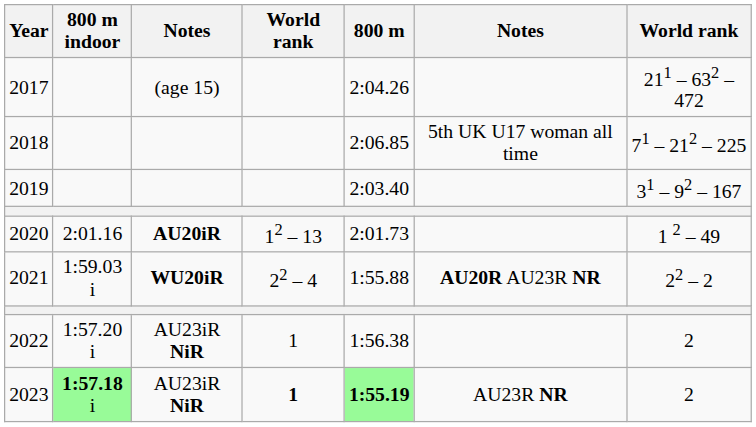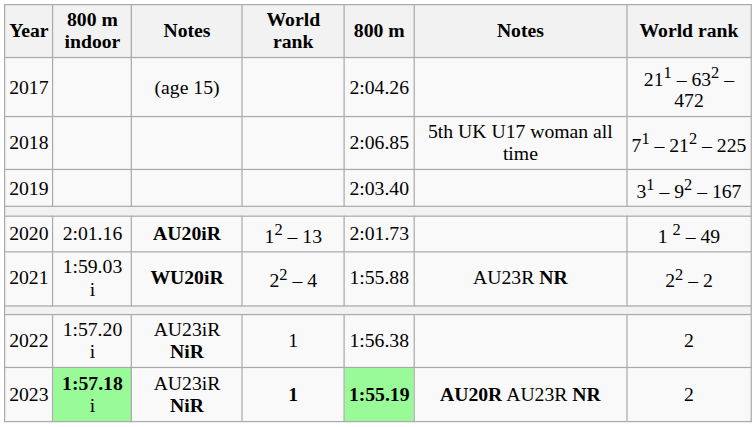 <table class="wikitable sortable" style="text-align:center;">
 <tr>
 <th>Year</th>
 <th>800 m<br>indoor</th>
 <th>Notes</th>
 <th>World rank</th>
 <th>800 m</th>
 <th>Notes</th>
 <th>World rank</th>
 </tr>
 <tr>
 <td>2017</td>
 <td></td>
 <td>(age 15)</td>
 <td></td>
 <td>2:04.26</td>
 <td></td>
 <td>21<sup>1</sup> – 63<sup>2</sup> – 472</td>
 </tr>
 <tr>
 <td>2018</td>
 <td></td>
 <td></td>
 <td></td>
 <td>2:06.85</td>
 <td>5th UK U17 woman all time</td>
 <td>7<sup>1</sup> – 21<sup>2</sup> – 225</td>
 </tr>
 <tr>
 <td>2019</td>
 <td></td>
 <td></td>
 <td></td>
 <td>2:03.40</td>
 <td></td>
 <td>3<sup>1</sup> – 9<sup>2</sup> – 167</td>
 </tr>
 <tr>
 <th colspan=7></th>
 </tr>
 <tr>
 <td>2020</td>
 <td>2:01.16 </td>
 <td><span><strong>AU20iR</strong></span></td>
 <td>1<sup>2</sup> – 13</td>
 <td>2:01.73</td>
 <td></td>
 <td>1 <sup>2</sup> – 49</td>
 </tr>
 <tr>
 <td>2021</td>
 <td>1:59.03 i</td>
 <td><span><strong>WU20iR</strong></span></td>
 <td>2<sup>2</sup> – 4</td>
 <td>1:55.88</td>
-<td><span><strong>AU20R</strong></span> AU23R <span><strong>NR</strong></span></td>
+<td>AU23R <span><strong>NR</strong></span></td>
 <td>2<sup>2</sup> – 2</td>
 </tr>
 <tr>
 <th colspan=7></th>
 </tr>
 <tr>
 <td>2022</td>
 <td>1:57.20 i</td>
 <td>AU23iR <span><strong>NiR</strong></span></td>
 <td>1</td>
 <td>1:56.38</td>
 <td></td>
 <td>2</td>
 </tr>
 <tr>
 <td>2023</td>
 <td bgcolor=#98fb98><strong>1:57.18</strong> i</td>
 <td>AU23iR <span><strong>NiR</strong></span></td>
 <td><strong>1</strong></td>
 <td bgcolor=#98fb98><strong>1:55.19</strong></td>
-<td>AU23R <span><strong>NR</strong></span></td>
+<td><span><strong>AU20R</strong></span> AU23R <span><strong>NR</strong></span></td>
 <td>2</td>
 </tr>
 </table>
